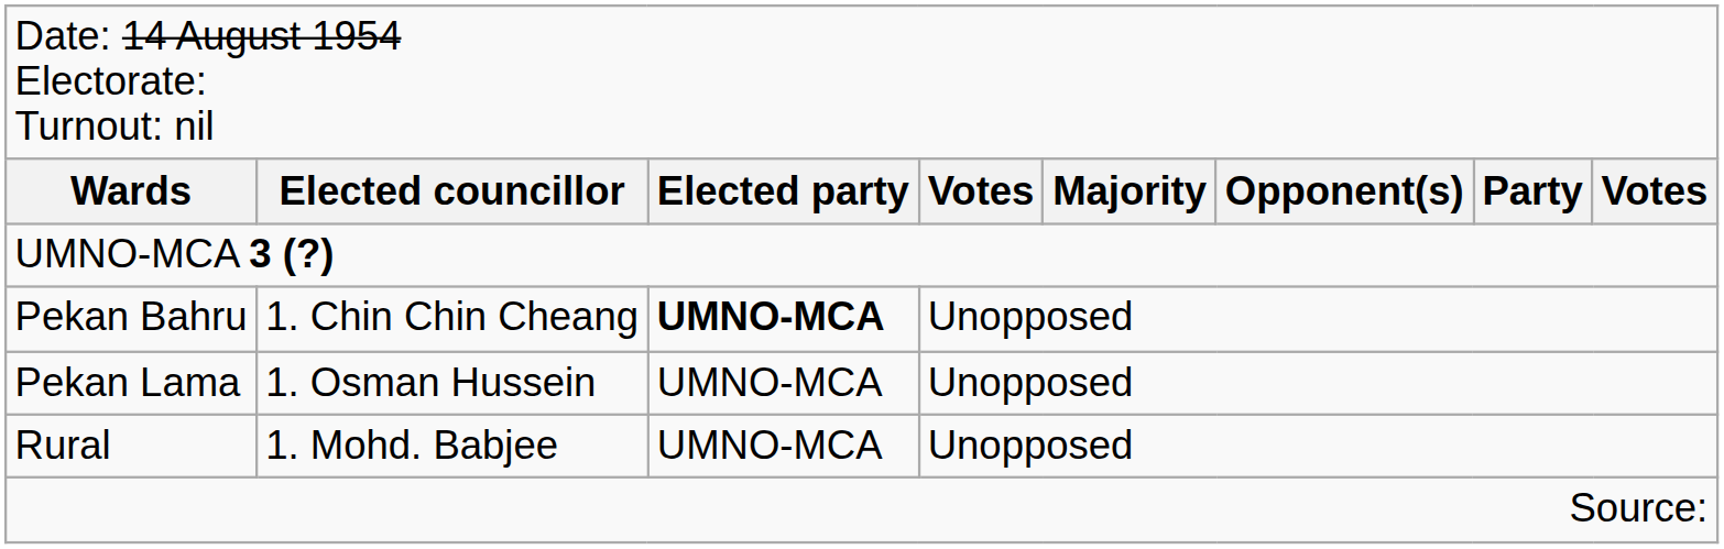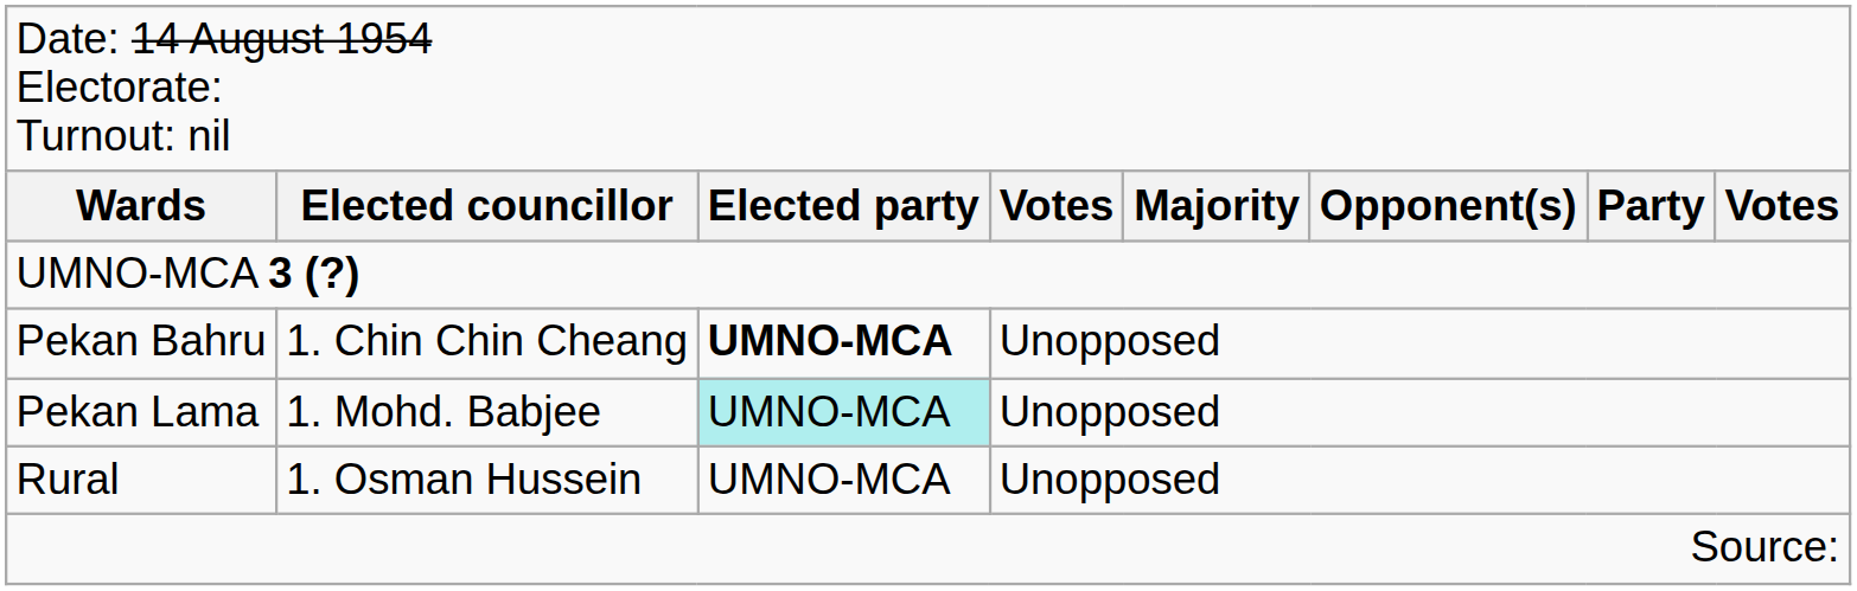 <table class=wikitable>
 <tr>
 <td colspan=8>Date: <s>14 August 1954</s><br>Electorate: <br>Turnout: nil</td>
 </tr>
 <tr>
 <th>Wards</th>
 <th>Elected councillor</th>
 <th>Elected party</th>
 <th>Votes</th>
 <th>Majority</th>
 <th>Opponent(s)</th>
 <th>Party</th>
 <th>Votes</th>
 </tr>
 <tr>
 <td colspan=8>UMNO-MCA <strong>3 (?)</strong> </td>
 </tr>
 <tr>
 <td>Pekan Bahru</td>
 <td>1. Chin Chin Cheang</td>
 <td><strong>UMNO-MCA</strong></td>
 <td colspan=5>Unopposed</td>
 </tr>
 <tr>
 <td>Pekan Lama</td>
-<td>1. Osman Hussein</td>
-<td>UMNO-MCA</td>
+<td>1. Mohd. Babjee</td>
+<td style="background: paleturquoise;">UMNO-MCA</td>
 <td colspan=5>Unopposed</td>
 </tr>
 <tr>
 <td>Rural</td>
-<td>1. Mohd. Babjee</td>
+<td>1. Osman Hussein</td>
 <td>UMNO-MCA</td>
 <td colspan=5>Unopposed</td>
 </tr>
 <tr>
 <td colspan=8 align=right>Source: </td>
 </tr>
 </table>
